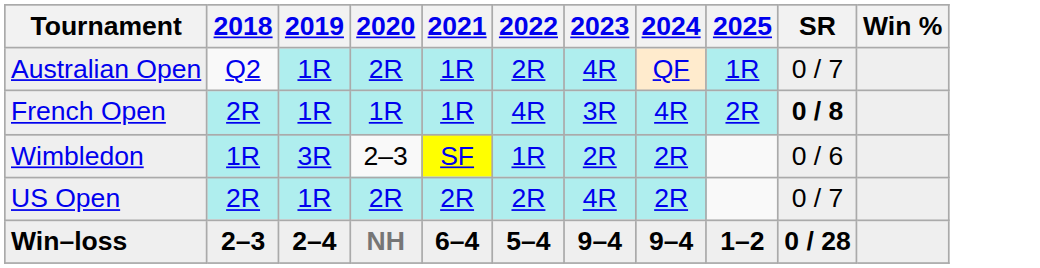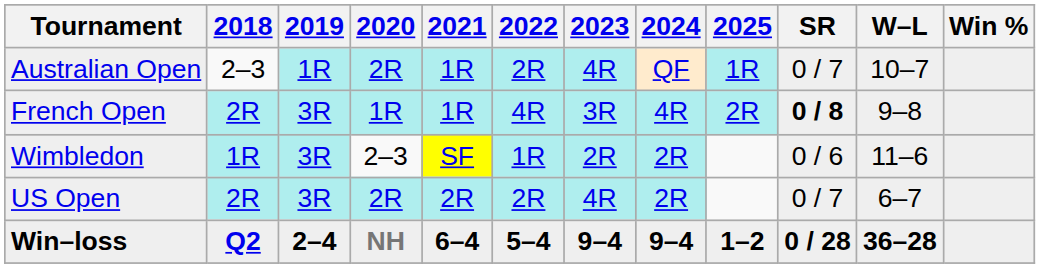 <table class="wikitable nowrap" style=text-align:center;font-size:97%>
 <tr>
 <th>Tournament</th>
 <th><a href='#'>2018</a></th>
 <th><a href='#'>2019</a></th>
 <th><a href='#'>2020</a></th>
 <th><a href='#'>2021</a></th>
 <th><a href='#'>2022</a></th>
 <th><a href='#'>2023</a></th>
 <th><a href='#'>2024</a></th>
 <th><a href='#'>2025</a></th>
 <th>SR</th>
+<th>W–L</th>
 <th>Win %</th>
 </tr>
 <tr>
 <td bgcolor=efefef align=left><a href='#'>Australian Open</a></td>
-<td><a href='#'>Q2</a></td>
+<td>2–3</td>
 <td bgcolor=afeeee><a href='#'>1R</a></td>
 <td bgcolor=afeeee><a href='#'>2R</a></td>
 <td bgcolor=afeeee><a href='#'>1R</a></td>
 <td bgcolor=afeeee><a href='#'>2R</a></td>
 <td bgcolor=afeeee><a href='#'>4R</a></td>
 <td bgcolor=ffebcd><a href='#'>QF</a></td>
 <td bgcolor=afeeee><a href='#'>1R</a></td>
 <td bgcolor=efefef>0 / 7</td>
+<td bgcolor=efefef>10–7</td>
 <td bgcolor=efefef></td>
 </tr>
 <tr>
 <td bgcolor=efefef align=left><a href='#'>French Open</a></td>
 <td bgcolor=afeeee><a href='#'>2R</a></td>
-<td bgcolor=afeeee><a href='#'>1R</a></td>
+<td bgcolor=afeeee><a href='#'>3R</a></td>
 <td bgcolor=afeeee><a href='#'>1R</a></td>
 <td bgcolor=afeeee><a href='#'>1R</a></td>
 <td bgcolor=afeeee><a href='#'>4R</a></td>
 <td bgcolor=afeeee><a href='#'>3R</a></td>
 <td bgcolor=afeeee><a href='#'>4R</a></td>
 <td bgcolor=afeeee><a href='#'>2R</a></td>
 <td bgcolor=efefef><strong>0 / 8</strong></td>
+<td bgcolor=efefef>9–8</td>
 <td bgcolor=efefef></td>
 </tr>
 <tr>
 <td bgcolor=efefef align=left><a href='#'>Wimbledon</a></td>
 <td bgcolor=afeeee><a href='#'>1R</a></td>
 <td bgcolor=afeeee><a href='#'>3R</a></td>
 <td>2–3</td>
 <td bgcolor=yellow><a href='#'>SF</a></td>
 <td bgcolor=afeeee><a href='#'>1R</a></td>
 <td bgcolor=afeeee><a href='#'>2R</a></td>
 <td bgcolor=afeeee><a href='#'>2R</a></td>
 <td></td>
 <td bgcolor=efefef>0 / 6</td>
+<td bgcolor=efefef>11–6</td>
 <td bgcolor=efefef></td>
 </tr>
 <tr>
 <td bgcolor=efefef align=left><a href='#'>US Open</a></td>
 <td bgcolor=afeeee><a href='#'>2R</a></td>
-<td bgcolor=afeeee><a href='#'>1R</a></td>
+<td bgcolor=afeeee><a href='#'>3R</a></td>
 <td bgcolor=afeeee><a href='#'>2R</a></td>
 <td bgcolor=afeeee><a href='#'>2R</a></td>
 <td bgcolor=afeeee><a href='#'>2R</a></td>
 <td bgcolor=afeeee><a href='#'>4R</a></td>
 <td bgcolor=afeeee><a href='#'>2R</a></td>
 <td></td>
 <td bgcolor=efefef>0 / 7</td>
+<td bgcolor=efefef>6–7</td>
 <td bgcolor=efefef></td>
 </tr>
 <tr style=font-weight:bold;background:#efefef>
 <td style=text-align:left>Win–loss</td>
-<td>2–3</td>
+<td><a href='#'>Q2</a></td>
 <td>2–4</td>
 <td style=color:#767676>NH</td>
 <td>6–4</td>
 <td>5–4</td>
 <td>9–4</td>
 <td>9–4</td>
 <td>1–2</td>
 <td>0 / 28</td>
+<td>36–28</td>
 <td></td>
 </tr>
 </table>
